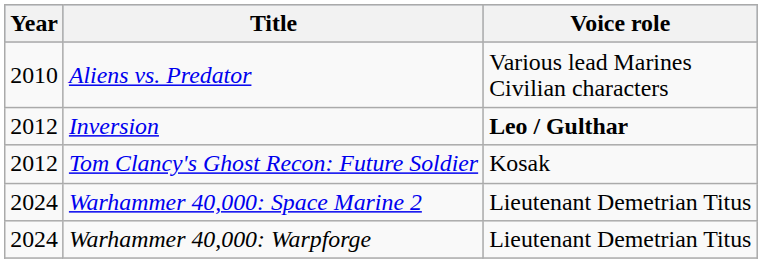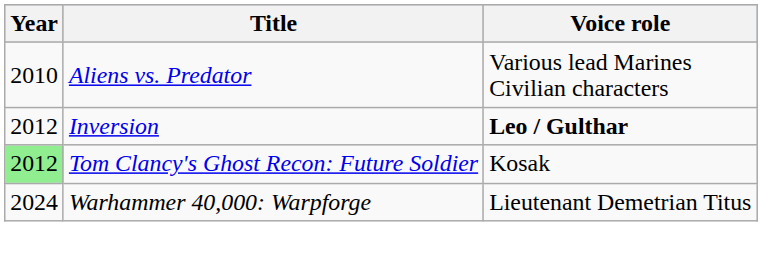 <table class="wikitable sortable">
 <tr style="background:#b0c4de; text-align:center;">
 <th>Year</th>
 <th>Title</th>
 <th>Voice role</th>
 </tr>
 <tr>
 <td>2010</td>
 <td><em><a href='#'>Aliens vs. Predator</a></em></td>
 <td>Various lead Marines <br> Civilian characters</td>
 </tr>
 <tr>
 <td>2012</td>
 <td><em><a href='#'>Inversion</a></em></td>
 <td><strong>Leo / Gulthar</strong></td>
 </tr>
 <tr>
-<td>2012</td>
+<td style="background: lightgreen;">2012</td>
 <td><em><a href='#'>Tom Clancy's Ghost Recon: Future Soldier</a></em></td>
 <td>Kosak</td>
-</tr>
-<tr>
-<td>2024</td>
-<td><em><a href='#'>Warhammer 40,000: Space Marine 2</a></em></td>
-<td>Lieutenant Demetrian Titus</td>
 </tr>
 <tr>
 <td>2024</td>
 <td><em>Warhammer 40,000: Warpforge</em></td>
 <td>Lieutenant Demetrian Titus</td>
 </tr>
 </table>
